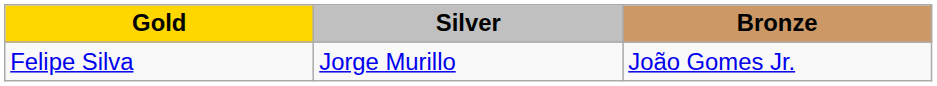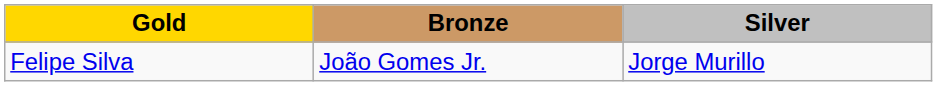 <table class="wikitable" style="text-align:left">
 <tr align="center">
 <td width=200 bgcolor=gold><strong>Gold</strong></td>
+<td width=200 bgcolor=CC9966><strong>Bronze</strong></td>
 <td width=200 bgcolor=silver><strong>Silver</strong></td>
-<td width=200 bgcolor=CC9966><strong>Bronze</strong></td>
 </tr>
 <tr>
 <td><a href='#'>Felipe Silva</a><br><em></em></td>
+<td><a href='#'>João Gomes Jr.</a><br><em></em></td>
 <td><a href='#'>Jorge Murillo</a><br><em></em></td>
-<td><a href='#'>João Gomes Jr.</a><br><em></em></td>
 </tr>
 </table>
